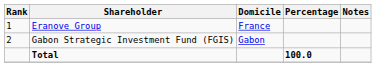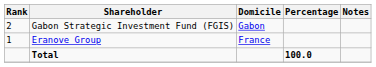 <table class="wikitable sortable" style="margin: 0.5em auto">
 <tr>
 <th>Rank</th>
 <th>Shareholder</th>
 <th>Domicile</th>
 <th>Percentage</th>
 <th>Notes</th>
 </tr>
 <tr>
-<td>1</td>
-<td><a href='#'>Eranove Group</a></td>
-<td><a href='#'>France</a></td>
+<td>2</td>
+<td>Gabon Strategic Investment Fund (FGIS)</td>
+<td><a href='#'>Gabon</a></td>
 <td></td>
 <td></td>
 </tr>
 <tr>
-<td>2</td>
-<td>Gabon Strategic Investment Fund (FGIS)</td>
-<td><a href='#'>Gabon</a></td>
+<td>1</td>
+<td><a href='#'>Eranove Group</a></td>
+<td><a href='#'>France</a></td>
 <td></td>
 <td></td>
 </tr>
 <tr>
 <td></td>
 <td><strong>Total</strong></td>
 <td></td>
 <td><strong>100.0</strong></td>
 <td></td>
 </tr>
 <tr>
 </tr>
 </table>
